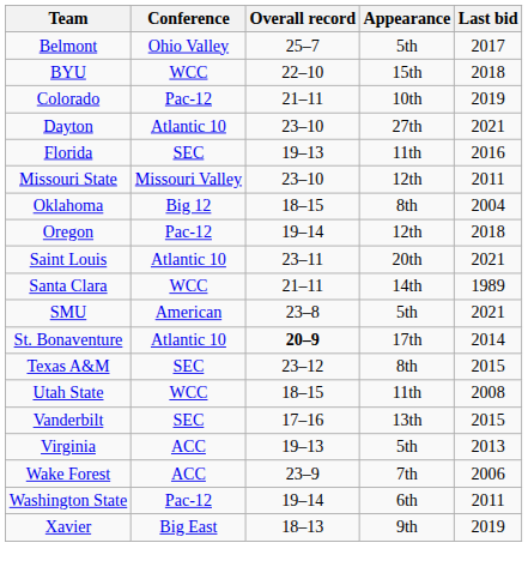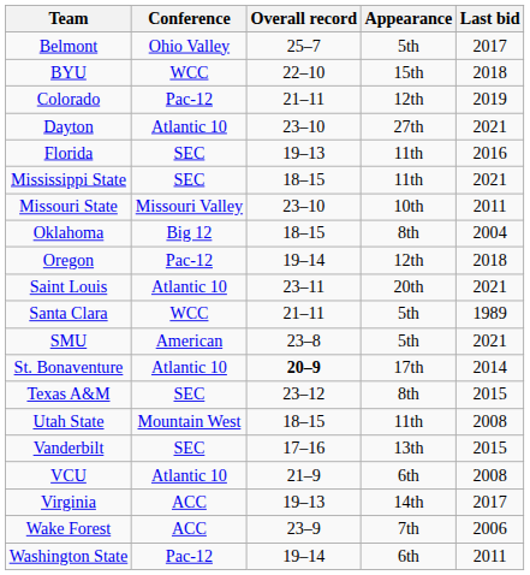 <table class="wikitable sortable" style="text-align: center;">
 <tr>
 <th>Team</th>
 <th>Conference</th>
 <th data-sort-type="number">Overall record</th>
 <th data-sort-type="number">Appearance</th>
 <th>Last bid</th>
 </tr>
 <tr>
 <td><a href='#'>Belmont</a></td>
 <td><a href='#'>Ohio Valley</a></td>
 <td>25–7</td>
 <td>5th</td>
 <td>2017</td>
 </tr>
 <tr>
 <td><a href='#'>BYU</a></td>
 <td><a href='#'>WCC</a></td>
 <td>22–10</td>
 <td>15th</td>
 <td>2018</td>
 </tr>
 <tr>
 <td><a href='#'>Colorado</a></td>
 <td><a href='#'>Pac-12</a></td>
 <td>21–11</td>
-<td>10th</td>
+<td>12th</td>
 <td>2019</td>
 </tr>
 <tr>
 <td><a href='#'>Dayton</a></td>
 <td><a href='#'>Atlantic 10</a></td>
 <td>23–10</td>
 <td>27th</td>
 <td>2021</td>
 </tr>
 <tr>
 <td><a href='#'>Florida</a></td>
 <td><a href='#'>SEC</a></td>
 <td>19–13</td>
 <td>11th</td>
 <td>2016</td>
 </tr>
 <tr>
+<td><a href='#'>Mississippi State</a></td>
+<td><a href='#'>SEC</a></td>
+<td>18–15</td>
+<td>11th</td>
+<td>2021</td>
+</tr>
+<tr>
 <td><a href='#'>Missouri State</a></td>
 <td><a href='#'>Missouri Valley</a></td>
 <td>23–10</td>
-<td>12th</td>
+<td>10th</td>
 <td>2011</td>
 </tr>
 <tr>
 <td><a href='#'>Oklahoma</a></td>
 <td><a href='#'>Big 12</a></td>
 <td>18–15</td>
 <td>8th</td>
 <td>2004</td>
 </tr>
 <tr>
 <td><a href='#'>Oregon</a></td>
 <td><a href='#'>Pac-12</a></td>
 <td>19–14</td>
 <td>12th</td>
 <td>2018</td>
 </tr>
 <tr>
 <td><a href='#'>Saint Louis</a></td>
 <td><a href='#'>Atlantic 10</a></td>
 <td>23–11</td>
 <td>20th</td>
 <td>2021</td>
 </tr>
 <tr>
 <td><a href='#'>Santa Clara</a></td>
 <td><a href='#'>WCC</a></td>
 <td>21–11</td>
-<td>14th</td>
+<td>5th</td>
 <td>1989</td>
 </tr>
 <tr>
 <td><a href='#'>SMU</a></td>
 <td><a href='#'>American</a></td>
 <td>23–8</td>
 <td>5th</td>
 <td>2021</td>
 </tr>
 <tr>
 <td><a href='#'>St. Bonaventure</a></td>
 <td><a href='#'>Atlantic 10</a></td>
 <td><strong>20–9</strong></td>
 <td>17th</td>
 <td>2014</td>
 </tr>
 <tr>
 <td><a href='#'>Texas A&M</a></td>
 <td><a href='#'>SEC</a></td>
 <td>23–12</td>
 <td>8th</td>
 <td>2015</td>
 </tr>
 <tr>
 <td><a href='#'>Utah State</a></td>
-<td><a href='#'>WCC</a></td>
+<td><a href='#'>Mountain West</a></td>
 <td>18–15</td>
 <td>11th</td>
 <td>2008</td>
 </tr>
 <tr>
 <td><a href='#'>Vanderbilt</a></td>
 <td><a href='#'>SEC</a></td>
 <td>17–16</td>
 <td>13th</td>
 <td>2015</td>
 </tr>
 <tr>
+<td><a href='#'>VCU</a></td>
+<td><a href='#'>Atlantic 10</a></td>
+<td>21–9</td>
+<td>6th</td>
+<td>2008</td>
+</tr>
+<tr>
 <td><a href='#'>Virginia</a></td>
 <td><a href='#'>ACC</a></td>
 <td>19–13</td>
-<td>5th</td>
-<td>2013</td>
+<td>14th</td>
+<td>2017</td>
 </tr>
 <tr>
 <td><a href='#'>Wake Forest</a></td>
 <td><a href='#'>ACC</a></td>
 <td>23–9</td>
 <td>7th</td>
 <td>2006</td>
 </tr>
 <tr>
 <td><a href='#'>Washington State</a></td>
 <td><a href='#'>Pac-12</a></td>
 <td>19–14</td>
 <td>6th</td>
 <td>2011</td>
 </tr>
-<tr>
-<td><a href='#'>Xavier</a></td>
-<td><a href='#'>Big East</a></td>
-<td>18–13</td>
-<td>9th</td>
-<td>2019</td>
-</tr>
 </table>
